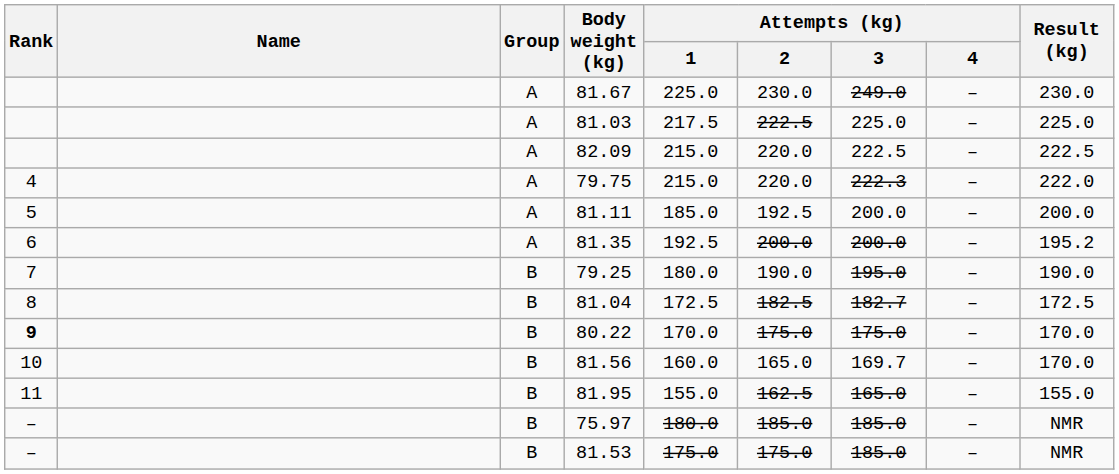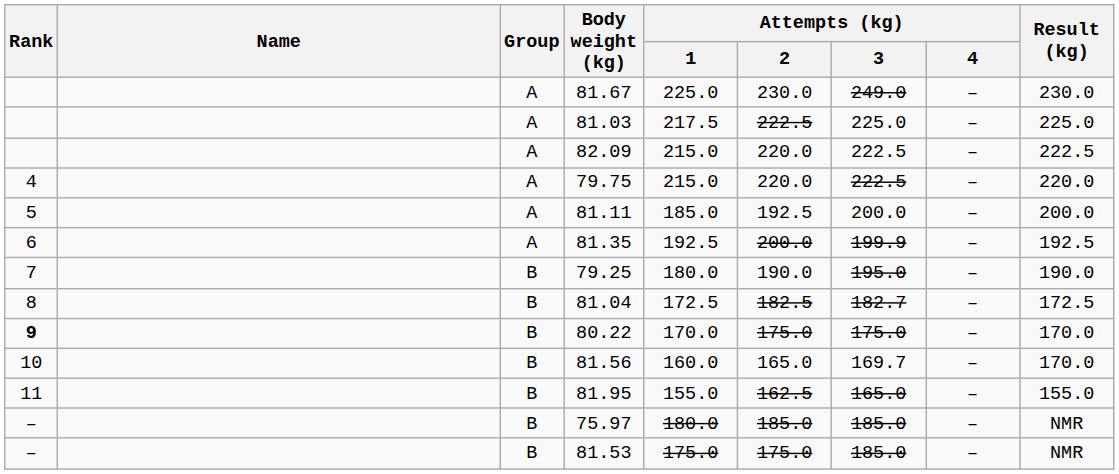 <table class="wikitable" style="text-align:center;">
 <tr>
 <th rowspan=2>Rank</th>
 <th rowspan=2 width=305>Name</th>
 <th rowspan=2 width=20>Group</th>
 <th rowspan=2 width=50>Body weight (kg)</th>
 <th colspan=4>Attempts (kg)</th>
 <th rowspan=2 width=60>Result (kg)</th>
 </tr>
 <tr>
 <th width=60>1</th>
 <th width=60>2</th>
 <th width=60>3</th>
 <th width=60>4</th>
 </tr>
 <tr>
 <td></td>
 <td align="left"></td>
 <td>A</td>
 <td>81.67</td>
 <td>225.0</td>
 <td>230.0</td>
 <td><s>249.0</s></td>
 <td>–</td>
 <td>230.0</td>
 </tr>
 <tr>
 <td></td>
 <td align="left"></td>
 <td>A</td>
 <td>81.03</td>
 <td>217.5</td>
 <td><s>222.5</s></td>
 <td>225.0</td>
 <td>–</td>
 <td>225.0</td>
 </tr>
 <tr>
 <td></td>
 <td align="left"></td>
 <td>A</td>
 <td>82.09</td>
 <td>215.0</td>
 <td>220.0</td>
 <td>222.5</td>
 <td>–</td>
 <td>222.5</td>
 </tr>
 <tr>
 <td>4</td>
 <td align="left"></td>
 <td>A</td>
 <td>79.75</td>
 <td>215.0</td>
 <td>220.0</td>
-<td><s>222.3</s></td>
+<td><s>222.5</s></td>
 <td>–</td>
-<td>222.0</td>
+<td>220.0</td>
 </tr>
 <tr>
 <td>5</td>
 <td align="left"></td>
 <td>A</td>
 <td>81.11</td>
 <td>185.0</td>
 <td>192.5</td>
 <td>200.0</td>
 <td>–</td>
 <td>200.0</td>
 </tr>
 <tr>
 <td>6</td>
 <td align="left"></td>
 <td>A</td>
 <td>81.35</td>
 <td>192.5</td>
 <td><s>200.0</s></td>
-<td><s>200.0</s></td>
+<td><s>199.9</s></td>
 <td>–</td>
-<td>195.2</td>
+<td>192.5</td>
 </tr>
 <tr>
 <td>7</td>
 <td align="left"></td>
 <td>B</td>
 <td>79.25</td>
 <td>180.0</td>
 <td>190.0</td>
 <td><s>195.0</s></td>
 <td>–</td>
 <td>190.0</td>
 </tr>
 <tr>
 <td>8</td>
 <td align="left"></td>
 <td>B</td>
 <td>81.04</td>
 <td>172.5</td>
 <td><s>182.5</s></td>
 <td><s>182.7</s></td>
 <td>–</td>
 <td>172.5</td>
 </tr>
 <tr>
 <td><strong>9</strong></td>
 <td align="left"></td>
 <td>B</td>
 <td>80.22</td>
 <td>170.0</td>
 <td><s>175.0</s></td>
 <td><s>175.0</s></td>
 <td>–</td>
 <td>170.0</td>
 </tr>
 <tr>
 <td>10</td>
 <td align="left"></td>
 <td>B</td>
 <td>81.56</td>
 <td>160.0</td>
 <td>165.0</td>
 <td>169.7</td>
 <td>–</td>
 <td>170.0</td>
 </tr>
 <tr>
 <td>11</td>
 <td align="left"></td>
 <td>B</td>
 <td>81.95</td>
 <td>155.0</td>
 <td><s>162.5</s></td>
 <td><s>165.0</s></td>
 <td>–</td>
 <td>155.0</td>
 </tr>
 <tr>
 <td>–</td>
 <td align="left"></td>
 <td>B</td>
 <td>75.97</td>
 <td><s>180.0</s></td>
 <td><s>185.0</s></td>
 <td><s>185.0</s></td>
 <td>–</td>
 <td>NMR</td>
 </tr>
 <tr>
 <td>–</td>
 <td align="left"></td>
 <td>B</td>
 <td>81.53</td>
 <td><s>175.0</s></td>
 <td><s>175.0</s></td>
 <td><s>185.0</s></td>
 <td>–</td>
 <td>NMR</td>
 </tr>
 </table>
